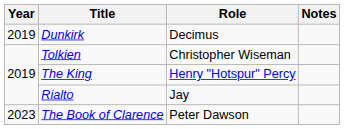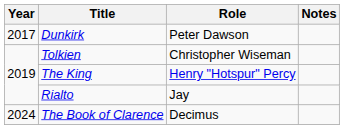 <table class="wikitable">
 <tr>
 <th>Year</th>
 <th>Title</th>
 <th>Role</th>
 <th>Notes</th>
 </tr>
 <tr>
-<td>2019</td>
+<td>2017</td>
 <td><em><a href='#'>Dunkirk</a></em></td>
-<td>Decimus</td>
+<td>Peter Dawson</td>
 <td></td>
 </tr>
 <tr>
 <td rowspan="3">2019</td>
 <td><em><a href='#'>Tolkien</a></em></td>
 <td>Christopher Wiseman</td>
 <td></td>
 </tr>
 <tr>
 <td><em><a href='#'>The King</a></em></td>
 <td><a href='#'>Henry "Hotspur" Percy</a></td>
 <td></td>
 </tr>
 <tr>
 <td><em><a href='#'>Rialto</a></em></td>
 <td>Jay</td>
 <td></td>
 </tr>
 <tr>
-<td>2023</td>
+<td>2024</td>
 <td><em><a href='#'>The Book of Clarence</a></em></td>
-<td>Peter Dawson</td>
+<td>Decimus</td>
 <td></td>
 </tr>
 </table>
